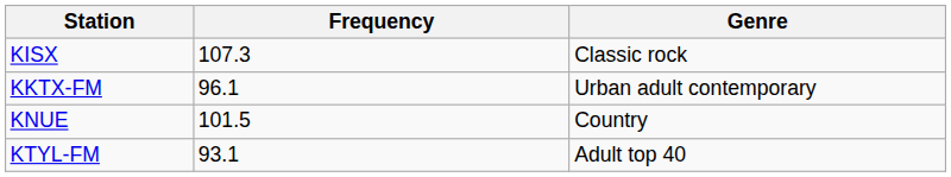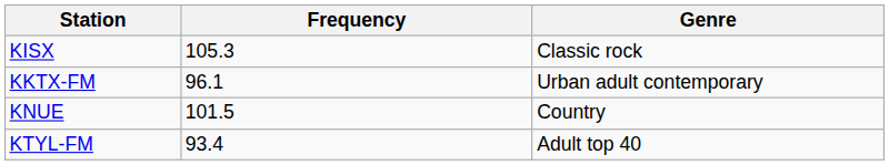 <table class="wikitable" style="width:45em;">
 <tr>
 <th style="width:20%">Station</th>
 <th style="width:40%">Frequency</th>
 <th style="width:40%">Genre</th>
 </tr>
 <tr>
 <td><a href='#'>KISX</a></td>
-<td>107.3</td>
+<td>105.3</td>
 <td>Classic rock</td>
 </tr>
 <tr>
 <td><a href='#'>KKTX-FM</a></td>
 <td>96.1</td>
 <td>Urban adult contemporary</td>
 </tr>
 <tr>
 <td><a href='#'>KNUE</a></td>
 <td>101.5</td>
 <td>Country</td>
 </tr>
 <tr>
 <td><a href='#'>KTYL-FM</a></td>
-<td>93.1</td>
+<td>93.4</td>
 <td>Adult top 40</td>
 </tr>
 </table>
